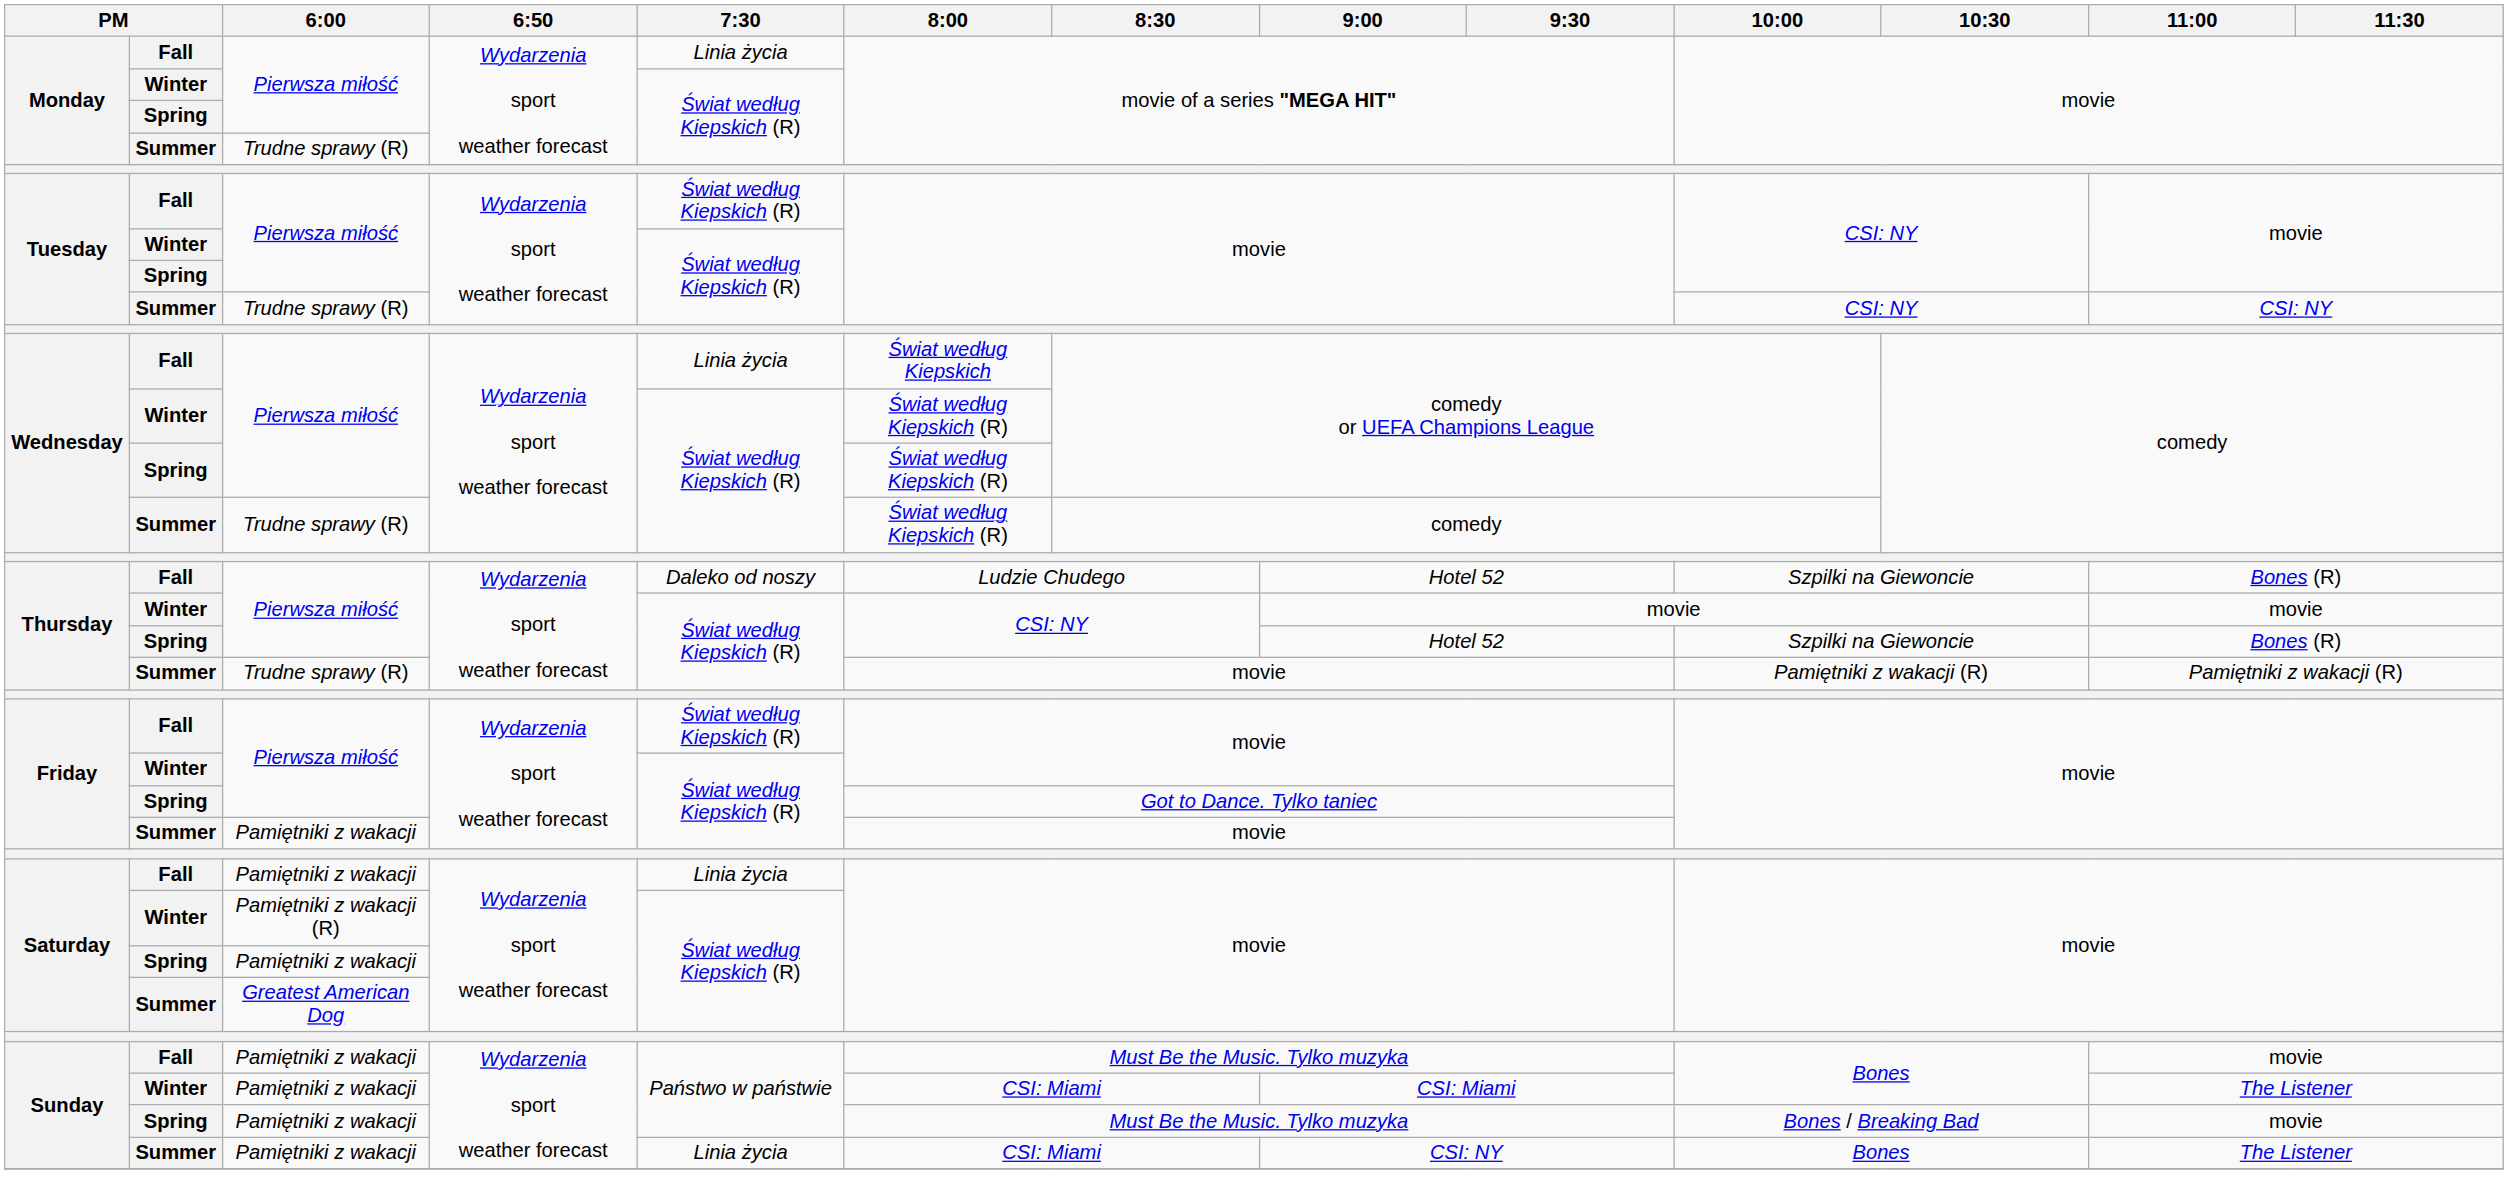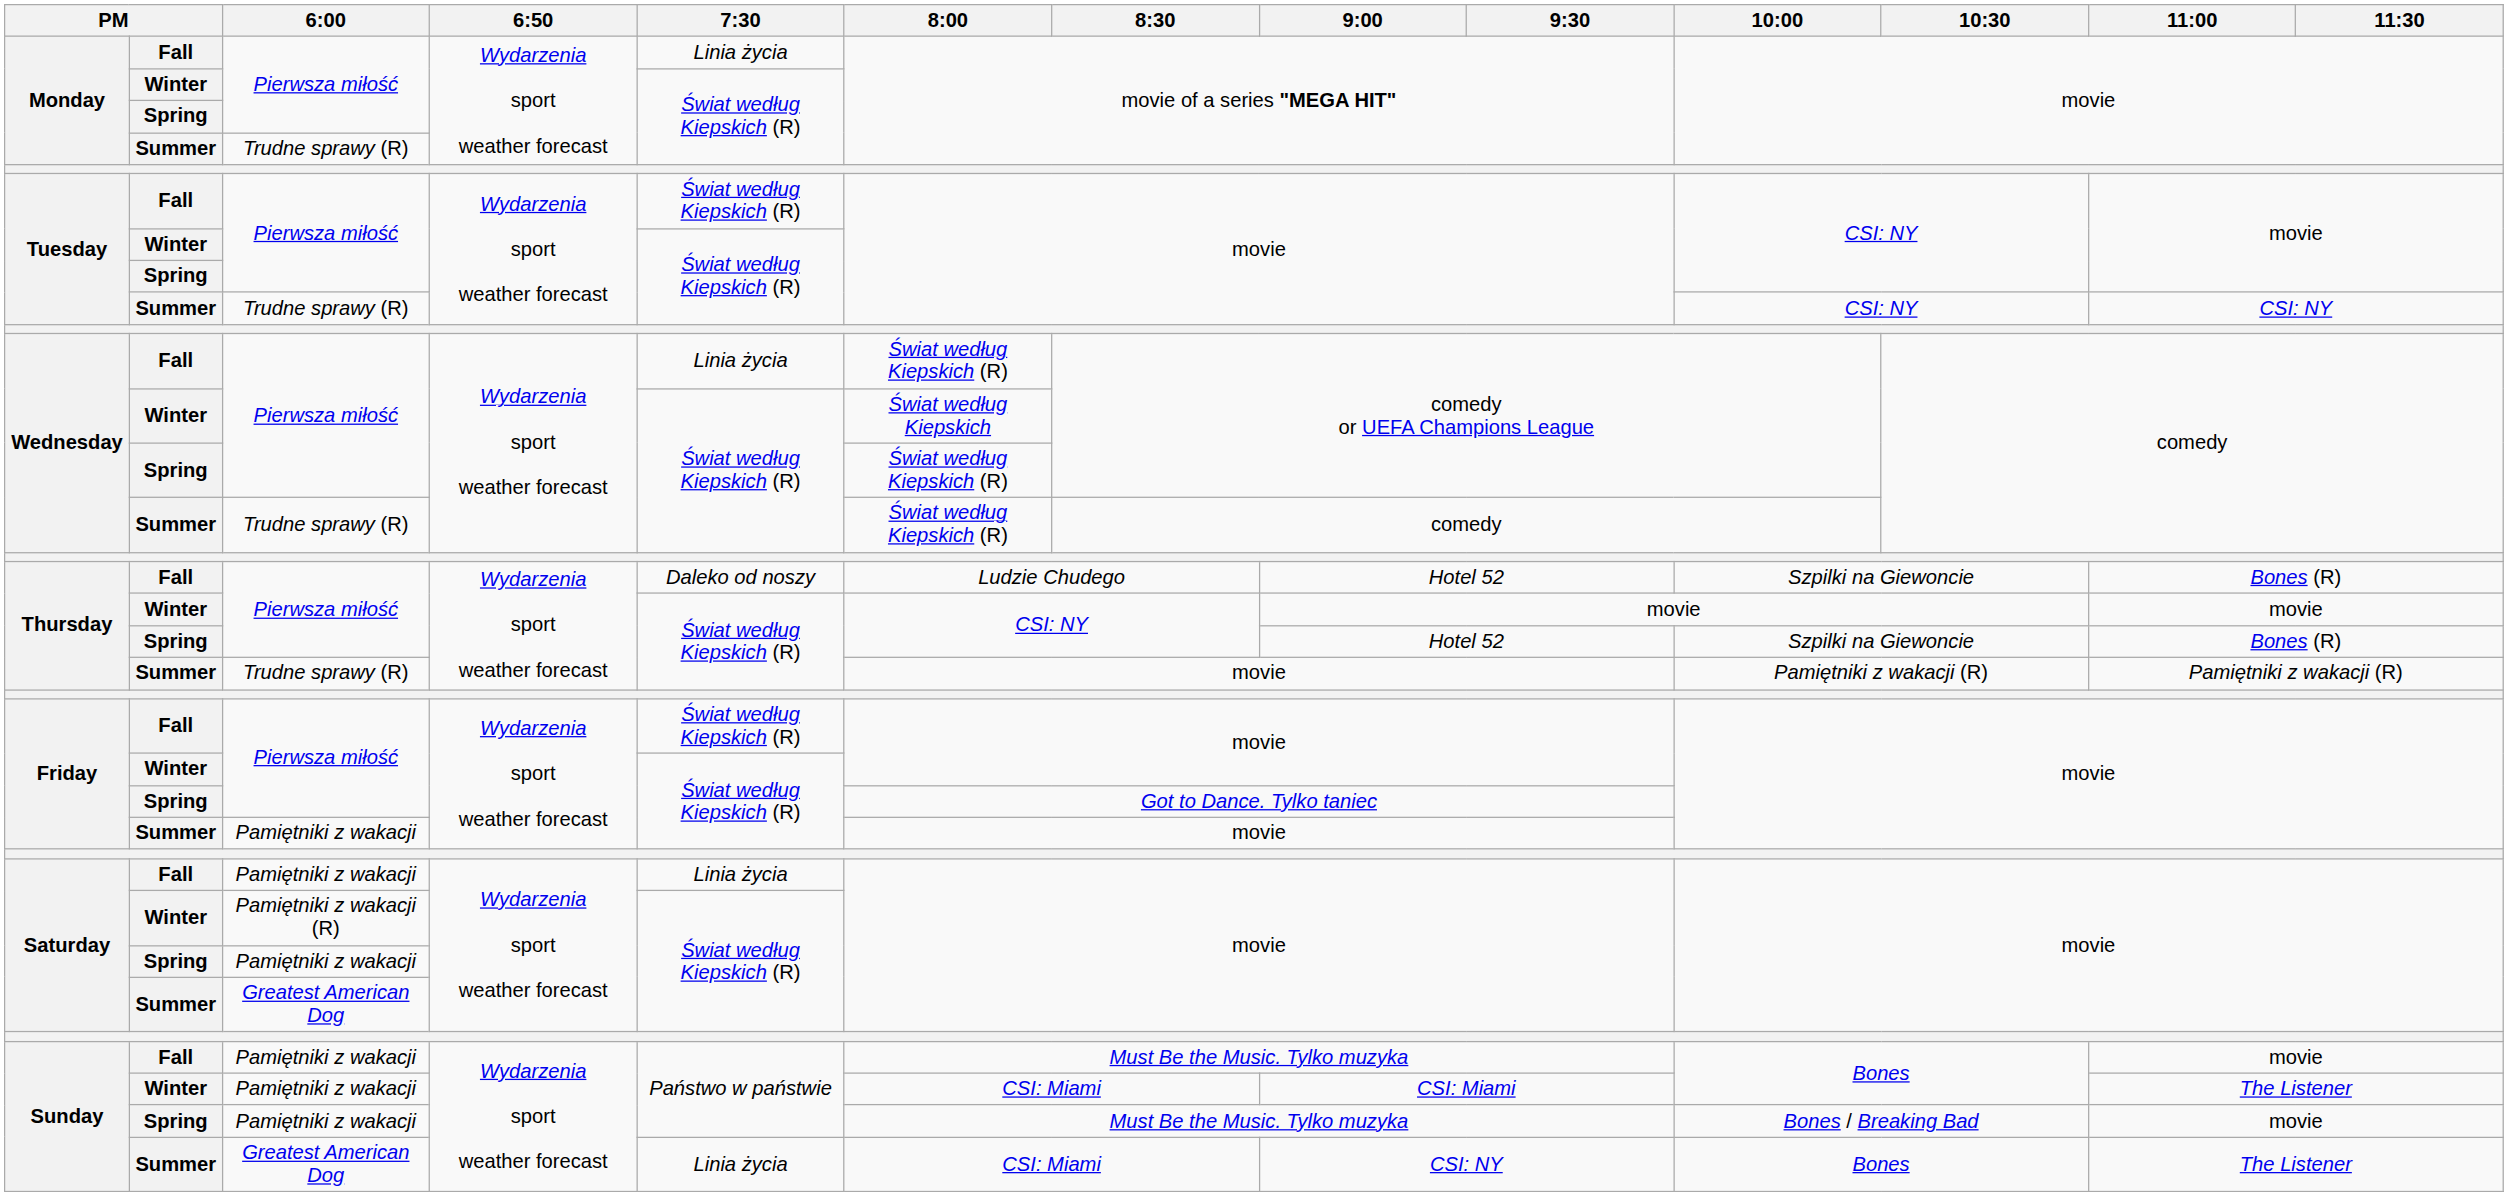 <table class="wikitable" style="width:100%;margin-right:0;text-align:center">
 <tr>
 <th colspan="2" style="width:7%;">PM</th>
 <th style="width:8%;">6:00</th>
 <th style="width:8%;">6:50</th>
 <th style="width:8%;">7:30</th>
 <th style="width:8%;">8:00</th>
 <th style="width:8%;">8:30</th>
 <th style="width:8%;">9:00</th>
 <th style="width:8%;">9:30</th>
 <th style="width:8%;">10:00</th>
 <th style="width:8%;">10:30</th>
 <th style="width:8%;">11:00</th>
 <th style="width:8%;">11:30</th>
 </tr>
 <tr>
 <th rowspan="4">Monday</th>
 <th>Fall</th>
 <td rowspan="3"><em><a href='#'>Pierwsza miłość</a></em></td>
 <td rowspan="4"><em><a href='#'>Wydarzenia</a></em><br> <br>sport<br> <br>weather forecast</td>
 <td><em>Linia życia</em></td>
 <td colspan="4" rowspan="4">movie of a series <strong>"MEGA HIT"</strong></td>
 <td colspan="4" rowspan="4">movie</td>
 </tr>
 <tr>
 <th>Winter</th>
 <td rowspan="3"><em><a href='#'>Świat według Kiepskich</a></em> (R)</td>
 </tr>
 <tr>
 <th>Spring</th>
 </tr>
 <tr>
 <th>Summer</th>
 <td><em>Trudne sprawy</em> (R)</td>
 </tr>
 <tr>
 <th colspan="13"></th>
 </tr>
 <tr>
 <th rowspan="4">Tuesday</th>
 <th>Fall</th>
 <td rowspan="3"><em><a href='#'>Pierwsza miłość</a></em></td>
 <td rowspan="4"><em><a href='#'>Wydarzenia</a></em><br> <br>sport<br> <br>weather forecast</td>
 <td><em><a href='#'>Świat według Kiepskich</a></em> (R)</td>
 <td colspan="4" rowspan="4">movie</td>
 <td colspan="2" rowspan="3"><em><a href='#'>CSI: NY</a></em></td>
 <td colspan="2" rowspan="3">movie</td>
 </tr>
 <tr>
 <th>Winter</th>
 <td rowspan="3"><em><a href='#'>Świat według Kiepskich</a></em> (R)</td>
 </tr>
 <tr>
 <th>Spring</th>
 </tr>
 <tr>
 <th>Summer</th>
 <td><em>Trudne sprawy</em> (R)</td>
 <td colspan="2"><em><a href='#'>CSI: NY</a></em></td>
 <td colspan="2"><em><a href='#'>CSI: NY</a></em></td>
 </tr>
 <tr>
 <th colspan="13"></th>
 </tr>
 <tr>
 <th rowspan="4">Wednesday</th>
 <th>Fall</th>
 <td rowspan="3"><em><a href='#'>Pierwsza miłość</a></em></td>
 <td rowspan="4"><em><a href='#'>Wydarzenia</a></em><br> <br>sport<br> <br>weather forecast</td>
 <td><em>Linia życia</em></td>
-<td><em><a href='#'>Świat według Kiepskich</a></em></td>
+<td><em><a href='#'>Świat według Kiepskich</a></em> (R)</td>
 <td colspan="4" rowspan="3">comedy<br>or <a href='#'>UEFA Champions League</a></td>
 <td colspan="3" rowspan="4">comedy</td>
 </tr>
 <tr>
 <th>Winter</th>
 <td rowspan="3"><em><a href='#'>Świat według Kiepskich</a></em> (R)</td>
-<td><em><a href='#'>Świat według Kiepskich</a></em> (R)</td>
+<td><em><a href='#'>Świat według Kiepskich</a></em></td>
 </tr>
 <tr>
 <th>Spring</th>
 <td><em><a href='#'>Świat według Kiepskich</a></em> (R)</td>
 </tr>
 <tr>
 <th>Summer</th>
 <td><em>Trudne sprawy</em> (R)</td>
 <td><em><a href='#'>Świat według Kiepskich</a></em> (R)</td>
 <td colspan="4">comedy</td>
 </tr>
 <tr>
 <th colspan="13"></th>
 </tr>
 <tr>
 <th rowspan="4">Thursday</th>
 <th>Fall</th>
 <td rowspan="3"><em><a href='#'>Pierwsza miłość</a></em></td>
 <td rowspan="4"><em><a href='#'>Wydarzenia</a></em><br> <br>sport<br> <br>weather forecast</td>
 <td><em>Daleko od noszy</em></td>
 <td colspan="2"><em>Ludzie Chudego</em></td>
 <td colspan="2"><em>Hotel 52</em></td>
 <td colspan="2"><em>Szpilki na Giewoncie</em></td>
 <td colspan="2"><em><a href='#'>Bones</a></em> (R)</td>
 </tr>
 <tr>
 <th>Winter</th>
 <td rowspan="3"><em><a href='#'>Świat według Kiepskich</a></em> (R)</td>
 <td colspan="2" rowspan="2"><em><a href='#'>CSI: NY</a></em></td>
 <td colspan="4">movie</td>
 <td colspan="2">movie</td>
 </tr>
 <tr>
 <th>Spring</th>
 <td colspan="2"><em>Hotel 52</em></td>
 <td colspan="2"><em>Szpilki na Giewoncie</em></td>
 <td colspan="2"><em><a href='#'>Bones</a></em> (R)</td>
 </tr>
 <tr>
 <th>Summer</th>
 <td><em>Trudne sprawy</em> (R)</td>
 <td colspan="4">movie</td>
 <td colspan="2"><em>Pamiętniki z wakacji</em> (R)</td>
 <td colspan="2"><em>Pamiętniki z wakacji</em> (R)</td>
 </tr>
 <tr>
 <th colspan="13"></th>
 </tr>
 <tr>
 <th rowspan="4">Friday</th>
 <th>Fall</th>
 <td rowspan="3"><em><a href='#'>Pierwsza miłość</a></em></td>
 <td rowspan="4"><em><a href='#'>Wydarzenia</a></em><br> <br>sport<br> <br>weather forecast</td>
 <td><em><a href='#'>Świat według Kiepskich</a></em> (R)</td>
 <td colspan="4" rowspan="2">movie</td>
 <td colspan="4" rowspan="4">movie</td>
 </tr>
 <tr>
 <th>Winter</th>
 <td rowspan="3"><em><a href='#'>Świat według Kiepskich</a></em> (R)</td>
 </tr>
 <tr>
 <th>Spring</th>
 <td colspan="4"><em><a href='#'>Got to Dance. Tylko taniec</a></em></td>
 </tr>
 <tr>
 <th>Summer</th>
 <td><em>Pamiętniki z wakacji</em></td>
 <td colspan="4">movie</td>
 </tr>
 <tr>
 <th colspan="13"></th>
 </tr>
 <tr>
 <th rowspan="4">Saturday</th>
 <th>Fall</th>
 <td><em>Pamiętniki z wakacji</em></td>
 <td rowspan="4"><em><a href='#'>Wydarzenia</a></em><br> <br>sport<br> <br>weather forecast</td>
 <td><em>Linia życia</em></td>
 <td colspan="4" rowspan="4">movie</td>
 <td colspan="4" rowspan="4">movie</td>
 </tr>
 <tr>
 <th>Winter</th>
 <td><em>Pamiętniki z wakacji</em> (R)</td>
 <td rowspan="3"><em><a href='#'>Świat według Kiepskich</a></em> (R)</td>
 </tr>
 <tr>
 <th>Spring</th>
 <td><em>Pamiętniki z wakacji</em></td>
 </tr>
 <tr>
 <th>Summer</th>
 <td><em><a href='#'>Greatest American Dog</a></em></td>
 </tr>
 <tr>
 <th colspan="13"></th>
 </tr>
 <tr>
 <th rowspan="4">Sunday</th>
 <th>Fall</th>
 <td><em>Pamiętniki z wakacji</em></td>
 <td rowspan="4"><em><a href='#'>Wydarzenia</a></em><br> <br>sport<br> <br>weather forecast</td>
 <td rowspan="3"><em>Państwo w państwie</em></td>
 <td colspan="4"><em><a href='#'>Must Be the Music. Tylko muzyka</a></em></td>
 <td colspan="2" rowspan="2"><em><a href='#'>Bones</a></em></td>
 <td colspan="2">movie</td>
 </tr>
 <tr>
 <th>Winter</th>
 <td><em>Pamiętniki z wakacji</em></td>
 <td colspan="2"><em><a href='#'>CSI: Miami</a></em></td>
 <td colspan="2"><em><a href='#'>CSI: Miami</a></em></td>
 <td colspan="2"><em><a href='#'>The Listener</a></em></td>
 </tr>
 <tr>
 <th>Spring</th>
 <td><em>Pamiętniki z wakacji</em></td>
 <td colspan="4"><em><a href='#'>Must Be the Music. Tylko muzyka</a></em></td>
 <td colspan="2"><em><a href='#'>Bones</a></em> / <em><a href='#'>Breaking Bad</a></em></td>
 <td colspan="2">movie</td>
 </tr>
 <tr>
 <th>Summer</th>
-<td><em>Pamiętniki z wakacji</em></td>
+<td><em><a href='#'>Greatest American Dog</a></em></td>
 <td><em>Linia życia</em></td>
 <td colspan="2"><em><a href='#'>CSI: Miami</a></em></td>
 <td colspan="2"><em><a href='#'>CSI: NY</a></em></td>
 <td colspan="2"><em><a href='#'>Bones</a></em></td>
 <td colspan="2"><em><a href='#'>The Listener</a></em></td>
 </tr>
 <tr>
 </tr>
 </table>
